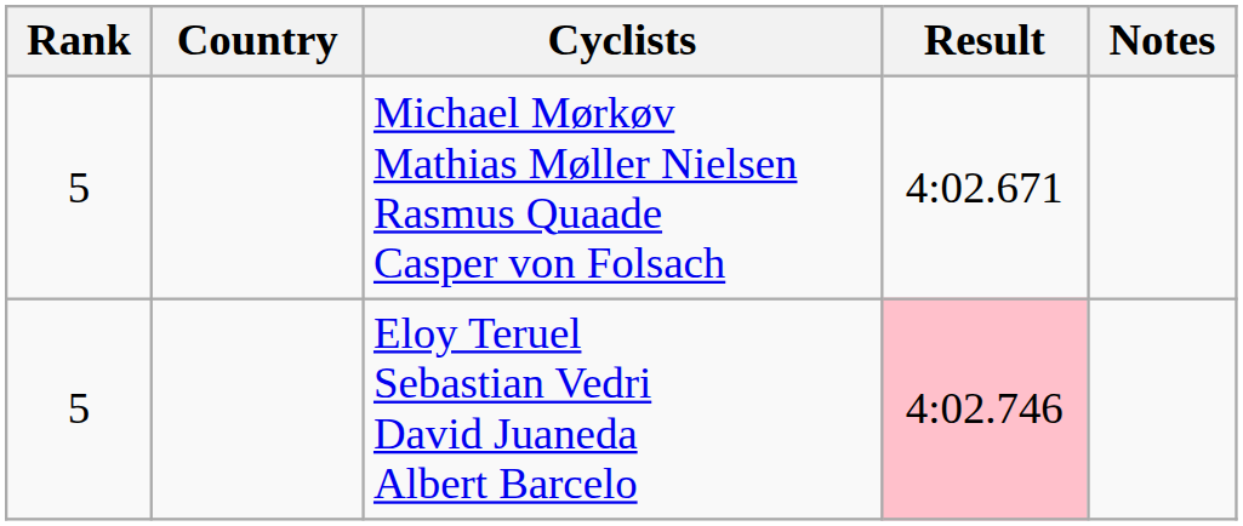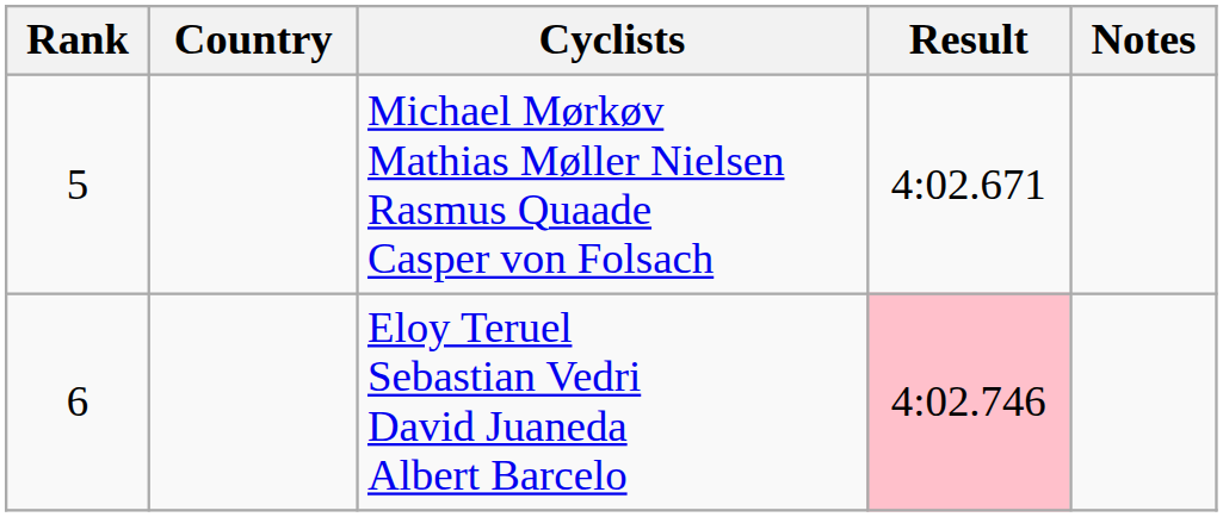 <table class="wikitable sortable" width=50% style="text-align:center;">
 <tr>
 <th>Rank</th>
 <th>Country</th>
 <th class="unsortable">Cyclists</th>
 <th>Result</th>
 <th class="unsortable">Notes</th>
 </tr>
 <tr>
 <td>5</td>
 <td align="left"></td>
 <td align="left"><a href='#'>Michael Mørkøv</a><br><a href='#'>Mathias Møller Nielsen</a><br><a href='#'>Rasmus Quaade</a><br><a href='#'>Casper von Folsach</a></td>
 <td>4:02.671</td>
 <td></td>
 </tr>
 <tr>
-<td>5</td>
+<td>6</td>
 <td align="left"></td>
 <td align="left"><a href='#'>Eloy Teruel</a><br><a href='#'>Sebastian Vedri</a><br><a href='#'>David Juaneda</a><br><a href='#'>Albert Barcelo</a></td>
 <td style="background: pink;">4:02.746</td>
 <td></td>
 </tr>
 </table>
